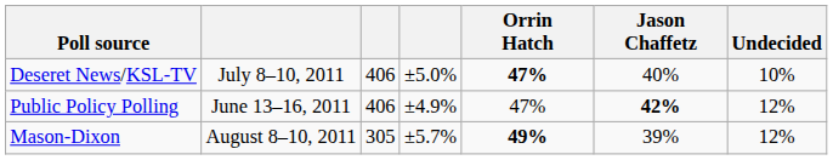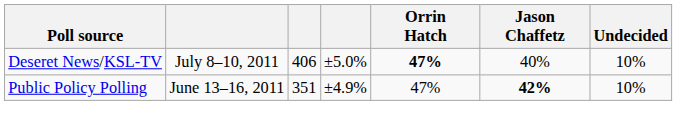 <table class="wikitable" style="text-align:center">
 <tr valign=bottom>
 <th>Poll source</th>
 <th></th>
 <th></th>
 <th></th>
 <th style="width:100px;">Orrin<br>Hatch</th>
 <th style="width:100px;">Jason<br>Chaffetz</th>
 <th>Undecided</th>
 </tr>
 <tr>
 <td align=left><a href='#'>Deseret News</a>/<a href='#'>KSL-TV</a></td>
 <td>July 8–10, 2011</td>
 <td>406</td>
 <td>±5.0%</td>
 <td><strong>47%</strong></td>
 <td>40%</td>
 <td>10%</td>
 </tr>
 <tr>
 <td align=left><a href='#'>Public Policy Polling</a></td>
 <td>June 13–16, 2011</td>
-<td>406</td>
+<td>351</td>
 <td>±4.9%</td>
 <td>47%</td>
 <td><strong>42%</strong></td>
-<td>12%</td>
-</tr>
-<tr>
-<td align=left><a href='#'>Mason-Dixon</a></td>
-<td>August 8–10, 2011</td>
-<td>305</td>
-<td>±5.7%</td>
-<td><strong>49%</strong></td>
-<td>39%</td>
-<td>12%</td>
+<td>10%</td>
 </tr>
 </table>
